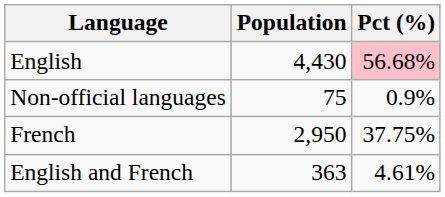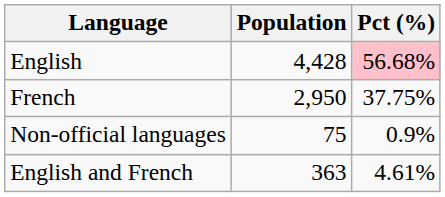 <table class="wikitable" style="text-align: right">
 <tr>
 <th>Language</th>
 <th>Population</th>
 <th>Pct (%)</th>
 </tr>
 <tr>
 <td align=left>English</td>
-<td>4,430</td>
+<td>4,428</td>
 <td style="background: pink;">56.68%</td>
+</tr>
+<tr>
+<td align=left>French</td>
+<td>2,950</td>
+<td>37.75%</td>
 </tr>
 <tr>
 <td align=left>Non-official languages</td>
 <td>75</td>
 <td>0.9%</td>
 </tr>
 <tr>
-<td align=left>French</td>
-<td>2,950</td>
-<td>37.75%</td>
-</tr>
-<tr>
 <td align=left>English and French</td>
 <td>363</td>
 <td>4.61%</td>
 </tr>
 </table>
